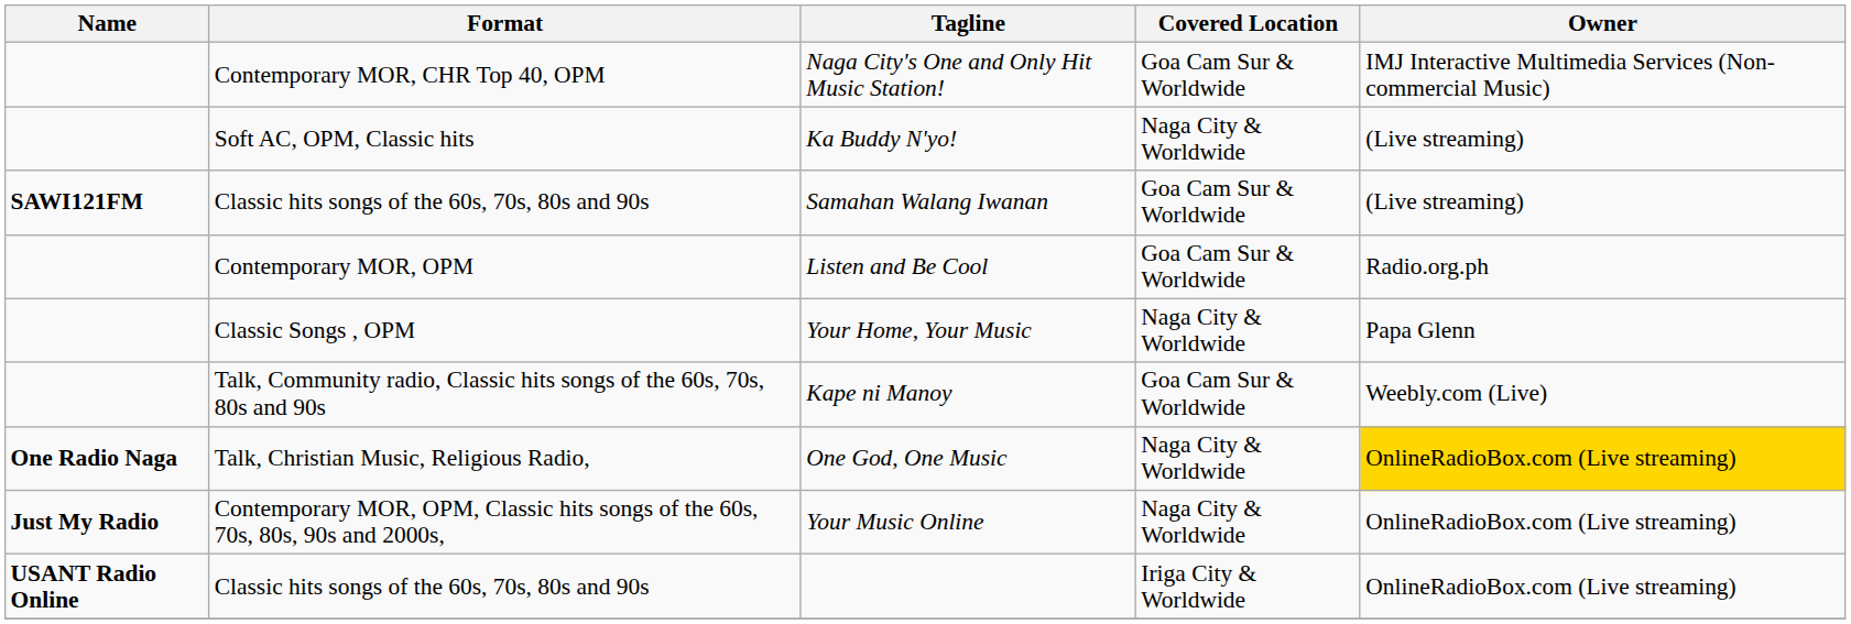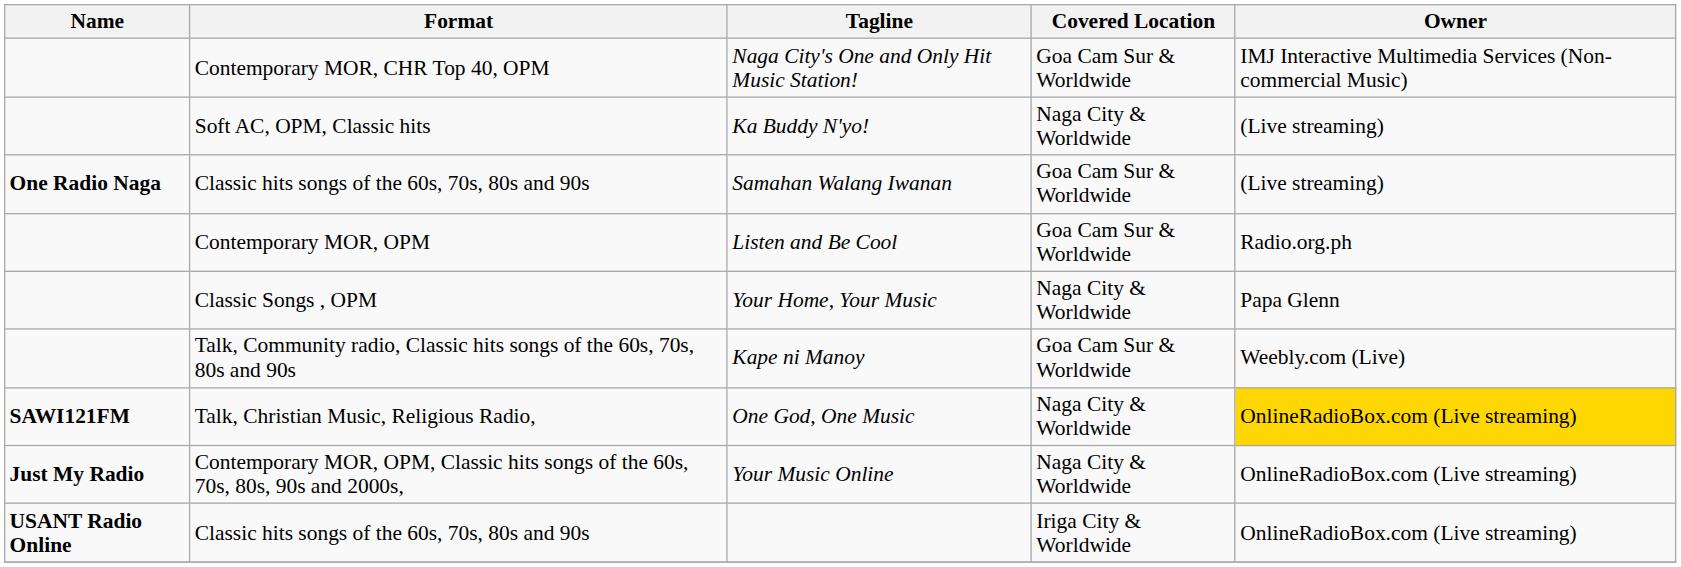 <table class="wikitable">
 <tr>
 <th>Name</th>
 <th>Format</th>
 <th>Tagline</th>
 <th>Covered Location</th>
 <th>Owner</th>
 </tr>
 <tr>
 <td><strong></strong></td>
 <td>Contemporary MOR, CHR Top 40, OPM</td>
 <td><em>Naga City's One and Only Hit Music Station!</em></td>
 <td>Goa Cam Sur & Worldwide</td>
 <td>IMJ Interactive Multimedia Services (Non-commercial Music)</td>
 </tr>
 <tr>
 <td><strong></strong></td>
 <td>Soft AC, OPM, Classic hits</td>
 <td><em>Ka Buddy N'yo!</em></td>
 <td>Naga City & Worldwide</td>
 <td>(Live streaming)</td>
 </tr>
 <tr>
-<td><strong>SAWI121FM</strong></td>
+<td><strong>One Radio Naga</strong></td>
 <td>Classic hits songs of the 60s, 70s, 80s and 90s</td>
 <td><em>Samahan Walang Iwanan</em></td>
 <td>Goa Cam Sur & Worldwide</td>
 <td>(Live streaming)</td>
 </tr>
 <tr>
 <td><strong></strong></td>
 <td>Contemporary MOR, OPM</td>
 <td><em>Listen and Be Cool</em></td>
 <td>Goa Cam Sur & Worldwide</td>
 <td>Radio.org.ph</td>
 </tr>
 <tr>
 <td><strong></strong></td>
 <td>Classic Songs , OPM</td>
 <td><em>Your Home, Your Music</em></td>
 <td>Naga City & Worldwide</td>
 <td>Papa Glenn</td>
 </tr>
 <tr>
 <td><strong></strong></td>
 <td>Talk, Community radio, Classic hits songs of the 60s, 70s, 80s and 90s</td>
 <td><em>Kape ni Manoy</em></td>
 <td>Goa Cam Sur & Worldwide</td>
 <td>Weebly.com (Live)</td>
 </tr>
 <tr>
-<td><strong>One Radio Naga</strong></td>
+<td><strong>SAWI121FM</strong></td>
 <td>Talk, Christian Music, Religious Radio,</td>
 <td><em>One God, One Music</em></td>
 <td>Naga City & Worldwide</td>
 <td style="background: gold;">OnlineRadioBox.com (Live streaming)</td>
 </tr>
 <tr>
 <td><strong>Just My Radio</strong></td>
 <td>Contemporary MOR, OPM, Classic hits songs of the 60s, 70s, 80s, 90s and 2000s,</td>
 <td><em>Your Music Online</em></td>
 <td>Naga City & Worldwide</td>
 <td>OnlineRadioBox.com (Live streaming)</td>
 </tr>
 <tr>
 <td><strong>USANT Radio Online</strong></td>
 <td>Classic hits songs of the 60s, 70s, 80s and 90s</td>
 <td></td>
 <td>Iriga City & Worldwide</td>
 <td>OnlineRadioBox.com (Live streaming)</td>
 </tr>
 <tr>
 </tr>
 </table>
